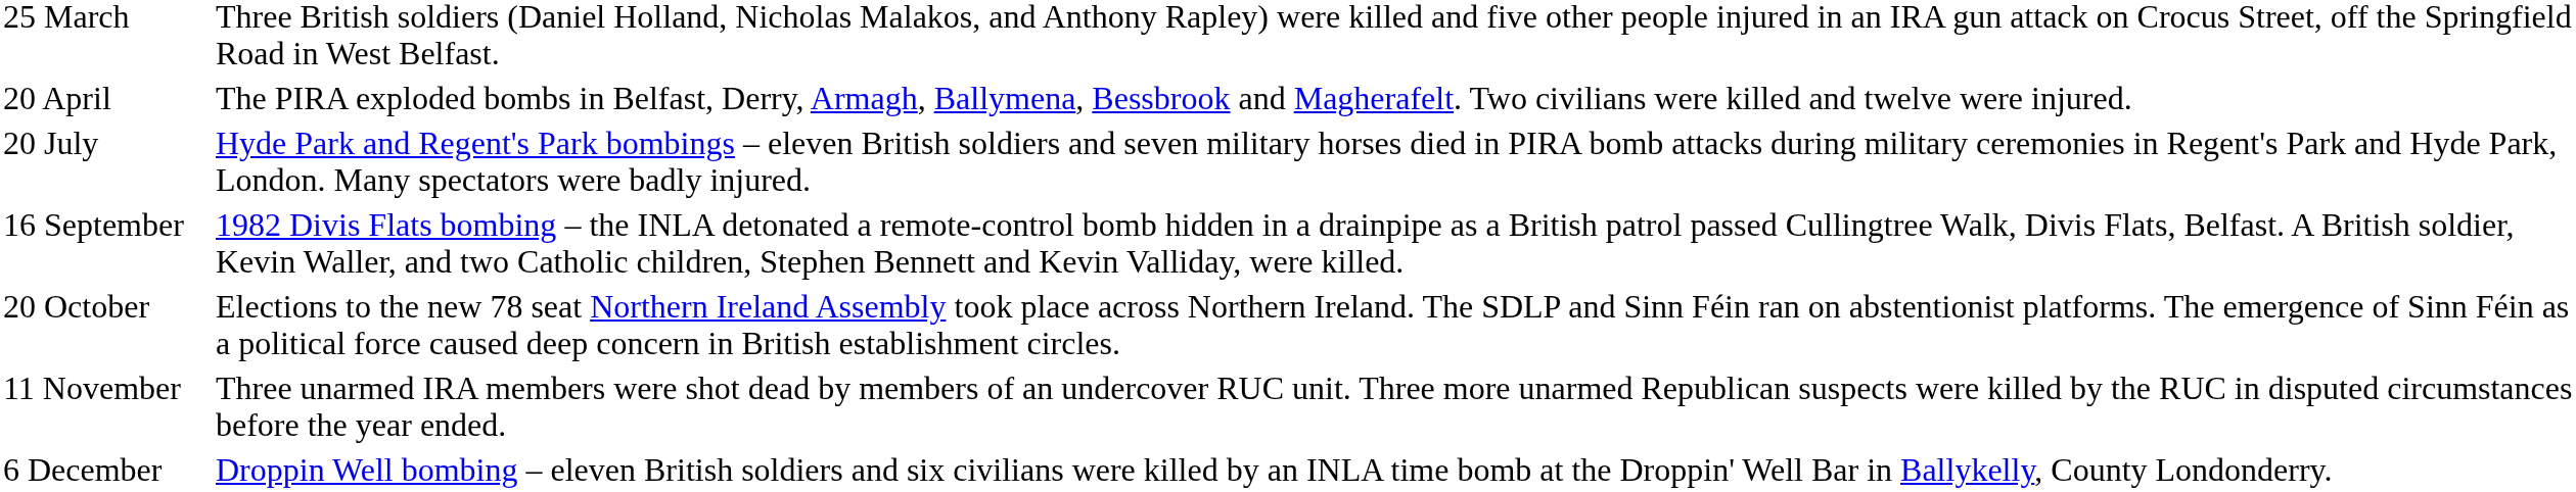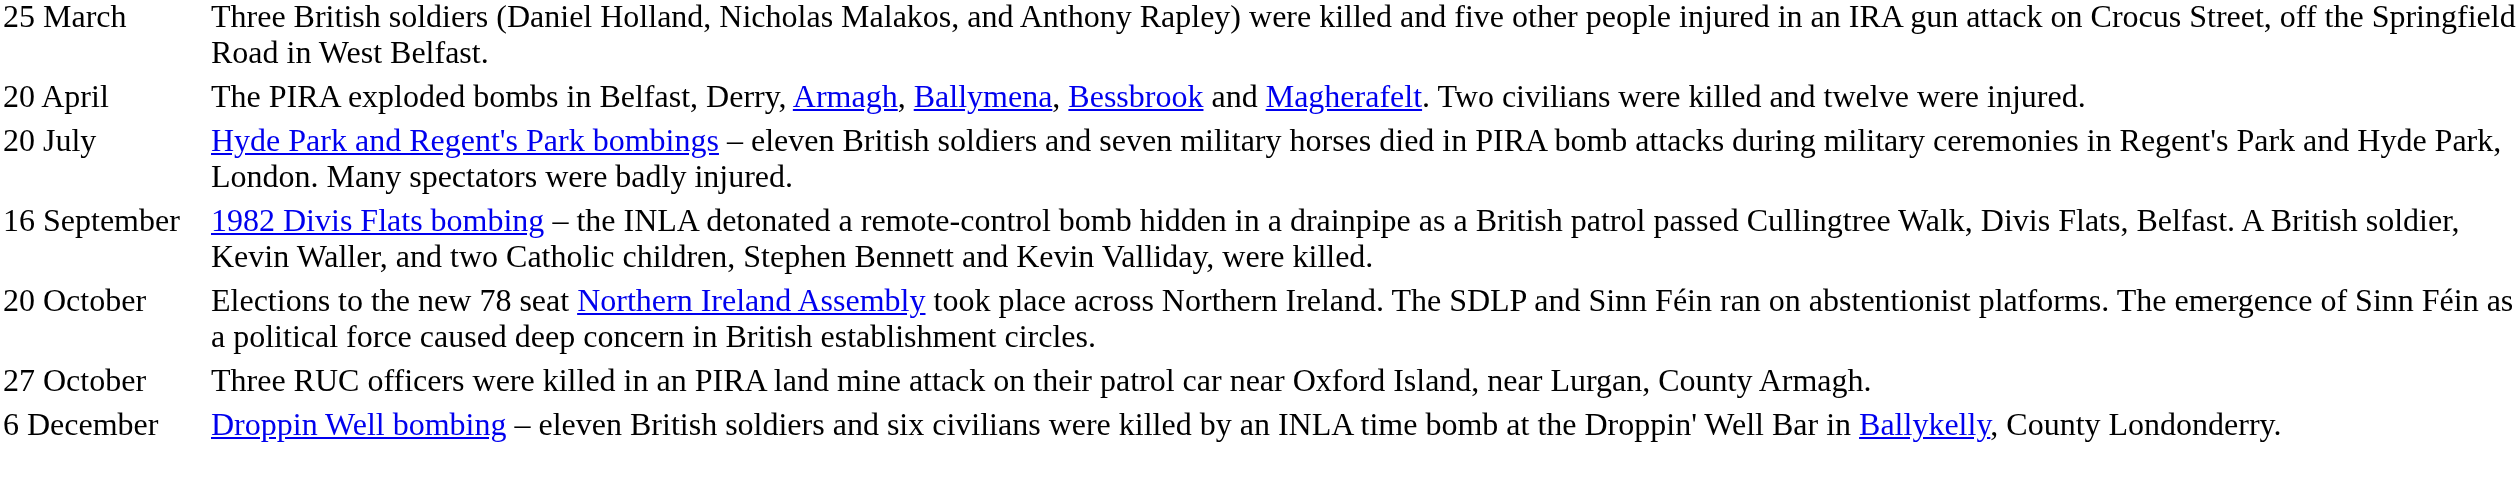 <table width=100%>
 <tr>
 <td style="width:100px; vertical-align:top;">25 March</td>
 <td>Three British soldiers (Daniel Holland, Nicholas Malakos, and Anthony Rapley) were killed and five other people injured in an IRA gun attack on Crocus Street, off the Springfield Road in West Belfast.</td>
 </tr>
 <tr>
 <td valign="top">20 April</td>
 <td>The PIRA exploded bombs in Belfast, Derry, <a href='#'>Armagh</a>, <a href='#'>Ballymena</a>, <a href='#'>Bessbrook</a> and <a href='#'>Magherafelt</a>. Two civilians were killed and twelve were injured.</td>
 </tr>
 <tr>
 <td valign="top">20 July</td>
 <td><a href='#'>Hyde Park and Regent's Park bombings</a> – eleven British soldiers and seven military horses died in PIRA bomb attacks during military ceremonies in Regent's Park and Hyde Park, London. Many spectators were badly injured.</td>
 </tr>
 <tr>
 <td valign="top">16 September</td>
 <td><a href='#'>1982 Divis Flats bombing</a> – the INLA detonated a remote-control bomb hidden in a drainpipe as a British patrol passed Cullingtree Walk, Divis Flats, Belfast. A British soldier, Kevin Waller, and two Catholic children, Stephen Bennett and Kevin Valliday, were killed.</td>
 </tr>
 <tr>
 <td valign="top">20 October</td>
 <td>Elections to the new 78 seat <a href='#'>Northern Ireland Assembly</a> took place across Northern Ireland. The SDLP and Sinn Féin ran on abstentionist platforms. The emergence of Sinn Féin as a political force caused deep concern in British establishment circles.</td>
 </tr>
 <tr>
-<td valign="top">11 November</td>
-<td>Three unarmed IRA members were shot dead by members of an undercover RUC unit. Three more unarmed Republican suspects were killed by the RUC in disputed circumstances before the year ended.</td>
+<td valign="top">27 October</td>
+<td>Three RUC officers were killed in an PIRA land mine attack on their patrol car near Oxford Island, near Lurgan, County Armagh.</td>
 </tr>
 <tr>
 <td valign="top">6 December</td>
 <td><a href='#'>Droppin Well bombing</a> – eleven British soldiers and six civilians were killed by an INLA time bomb at the Droppin' Well Bar in <a href='#'>Ballykelly</a>, County Londonderry.</td>
 </tr>
 </table>
